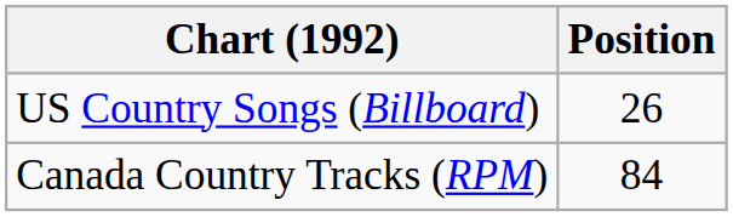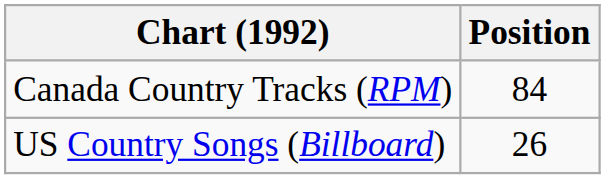 <table class="wikitable sortable">
 <tr>
 <th scope="col">Chart (1992)</th>
 <th scope="col">Position</th>
 </tr>
 <tr>
+<td>Canada Country Tracks (<em><a href='#'>RPM</a></em>)</td>
+<td align="center">84</td>
+</tr>
+<tr>
 <td>US <a href='#'>Country Songs</a> (<em><a href='#'>Billboard</a></em>)</td>
 <td align="center">26</td>
 </tr>
-<tr>
-<td>Canada Country Tracks (<em><a href='#'>RPM</a></em>)</td>
-<td align="center">84</td>
-</tr>
 </table>
